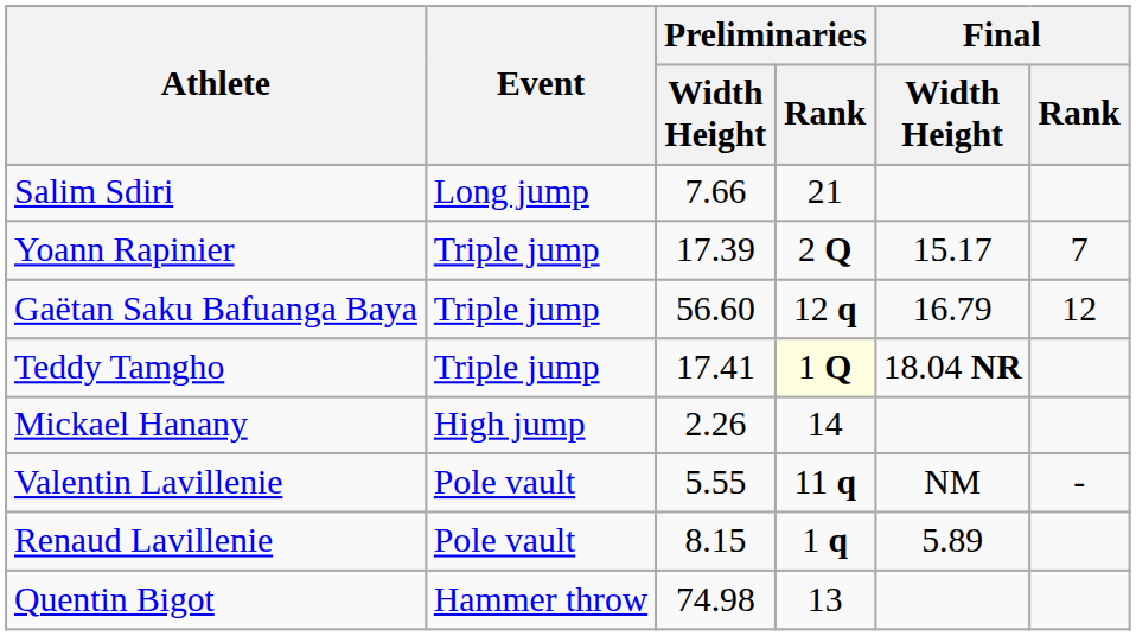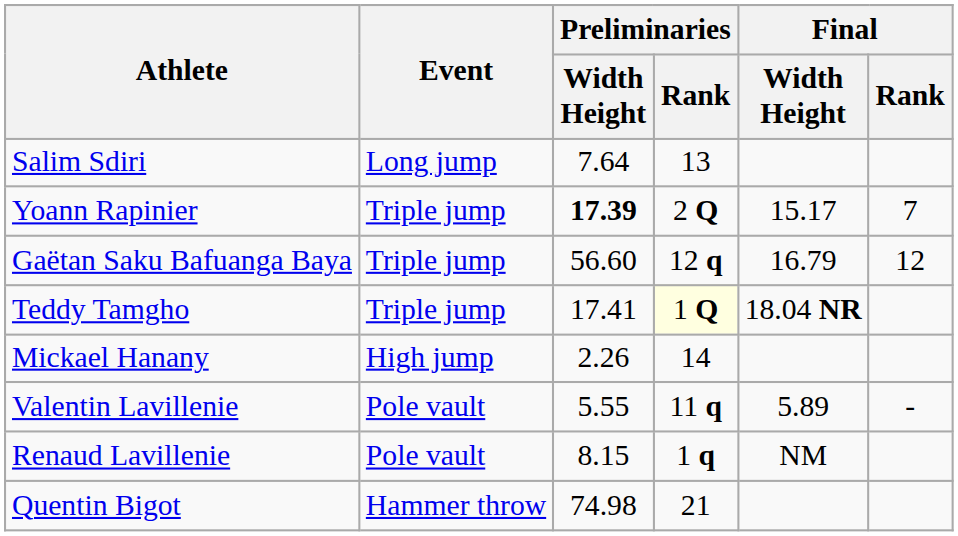 <table class=wikitable style="font-size:90%;">
 <tr>
 <th rowspan="2">Athlete</th>
 <th rowspan="2">Event</th>
 <th colspan="2">Preliminaries</th>
 <th colspan="2">Final</th>
 </tr>
 <tr>
 <th>Width<br>Height</th>
 <th>Rank</th>
 <th>Width<br>Height</th>
 <th>Rank</th>
 </tr>
 <tr style="border-top: single;">
 <td><a href='#'>Salim Sdiri</a></td>
 <td><a href='#'>Long jump</a></td>
-<td align=center>7.66</td>
-<td align=center>21</td>
+<td align=center>7.64</td>
+<td align=center>13</td>
 <td align=center></td>
 <td align=center></td>
 </tr>
 <tr style="border-top: single;">
 <td><a href='#'>Yoann Rapinier</a></td>
 <td><a href='#'>Triple jump</a></td>
-<td align=center>17.39</td>
+<td align=center><strong>17.39</strong></td>
 <td align=center>2 <strong>Q</strong></td>
 <td align=center>15.17</td>
 <td align=center>7</td>
 </tr>
 <tr style="border-top: single;">
 <td><a href='#'>Gaëtan Saku Bafuanga Baya</a></td>
 <td><a href='#'>Triple jump</a></td>
 <td align=center>56.60</td>
 <td align=center>12 <strong>q</strong></td>
 <td align=center>16.79</td>
 <td align=center>12</td>
 </tr>
 <tr style="border-top: single;">
 <td><a href='#'>Teddy Tamgho</a></td>
 <td><a href='#'>Triple jump</a></td>
 <td align=center>17.41</td>
 <td align=center style="background: lightyellow;">1 <strong>Q</strong></td>
 <td align=center>18.04 <strong>NR</strong></td>
 <td align=center></td>
 </tr>
 <tr style="border-top: single;">
 <td><a href='#'>Mickael Hanany</a></td>
 <td><a href='#'>High jump</a></td>
 <td align=center>2.26</td>
 <td align=center>14</td>
 <td align=center></td>
 <td align=center></td>
 </tr>
 <tr style="border-top: single;">
 <td><a href='#'>Valentin Lavillenie</a></td>
 <td><a href='#'>Pole vault</a></td>
 <td align=center>5.55</td>
 <td align=center>11 <strong>q</strong></td>
-<td align=center>NM</td>
+<td align=center>5.89</td>
 <td align=center>-</td>
 </tr>
 <tr style="border-top: single;">
 <td><a href='#'>Renaud Lavillenie</a></td>
 <td><a href='#'>Pole vault</a></td>
 <td align=center>8.15</td>
 <td align=center>1 <strong>q</strong></td>
-<td align=center>5.89</td>
+<td align=center>NM</td>
 <td align=center></td>
 </tr>
 <tr style="border-top: single;">
 <td><a href='#'>Quentin Bigot</a></td>
 <td><a href='#'>Hammer throw</a></td>
 <td align=center>74.98</td>
-<td align=center>13</td>
+<td align=center>21</td>
 <td align=center></td>
 <td align=center></td>
 </tr>
 </table>
